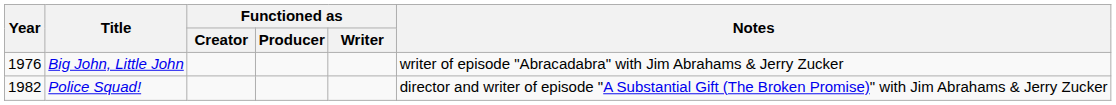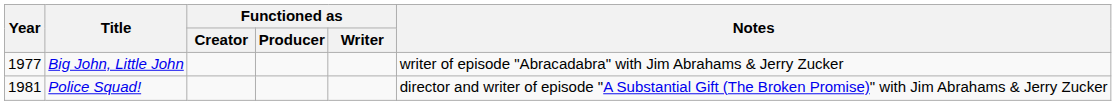 <table class="wikitable">
 <tr>
 <th rowspan="2">Year</th>
 <th rowspan="2">Title</th>
 <th colspan="3"><strong>Functioned as</strong></th>
 <th rowspan="2">Notes</th>
 </tr>
 <tr>
 <th width="65">Creator</th>
 <th width="65">Producer</th>
 <th width="65">Writer</th>
 </tr>
 <tr>
-<td>1976</td>
+<td>1977</td>
 <td><em><a href='#'>Big John, Little John</a></em></td>
 <td></td>
 <td></td>
 <td></td>
 <td>writer of episode "Abracadabra" with Jim Abrahams & Jerry Zucker</td>
 </tr>
 <tr>
-<td>1982</td>
+<td>1981</td>
 <td><em><a href='#'>Police Squad!</a></em></td>
 <td></td>
 <td></td>
 <td></td>
 <td>director and writer of episode "<a href='#'>A Substantial Gift (The Broken Promise)</a>" with Jim Abrahams & Jerry Zucker</td>
 </tr>
 </table>
